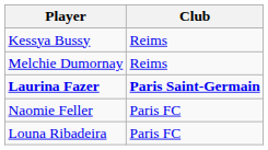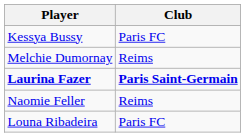 <table class="wikitable">
 <tr>
 <th>Player</th>
 <th>Club</th>
 </tr>
 <tr>
 <td> <a href='#'>Kessya Bussy</a></td>
-<td><a href='#'>Reims</a></td>
+<td><a href='#'>Paris FC</a></td>
 </tr>
 <tr>
 <td> <a href='#'>Melchie Dumornay</a></td>
 <td><a href='#'>Reims</a></td>
 </tr>
 <tr>
 <td> <strong><a href='#'>Laurina Fazer</a></strong></td>
 <td><strong><a href='#'>Paris Saint-Germain</a></strong></td>
 </tr>
 <tr>
 <td> <a href='#'>Naomie Feller</a></td>
-<td><a href='#'>Paris FC</a></td>
+<td><a href='#'>Reims</a></td>
 </tr>
 <tr>
 <td> <a href='#'>Louna Ribadeira</a></td>
 <td><a href='#'>Paris FC</a></td>
 </tr>
 </table>
